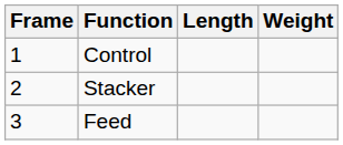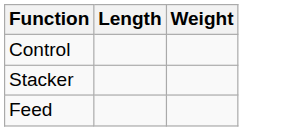 <table class="wikitable">
 <tr>
-<th>Frame</th>
 <th>Function</th>
 <th>Length</th>
 <th>Weight</th>
 </tr>
 <tr>
-<td>1</td>
 <td>Control</td>
 <td></td>
 <td></td>
 </tr>
 <tr>
-<td>2</td>
 <td>Stacker</td>
 <td></td>
 <td></td>
 </tr>
 <tr>
-<td>3</td>
 <td>Feed</td>
 <td></td>
 <td></td>
 </tr>
 </table>
